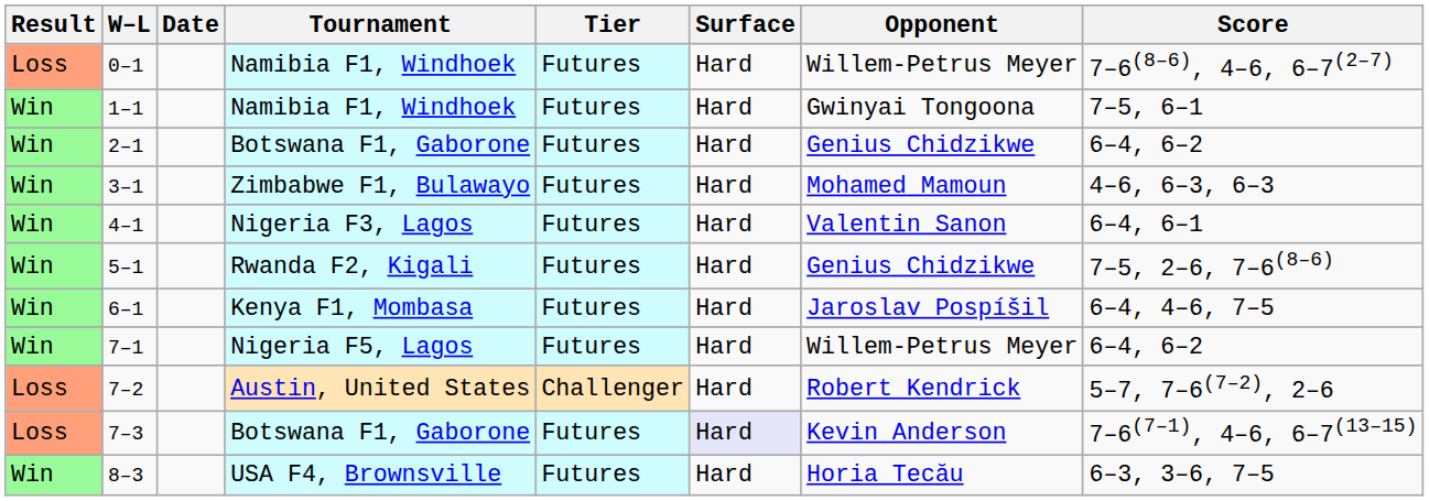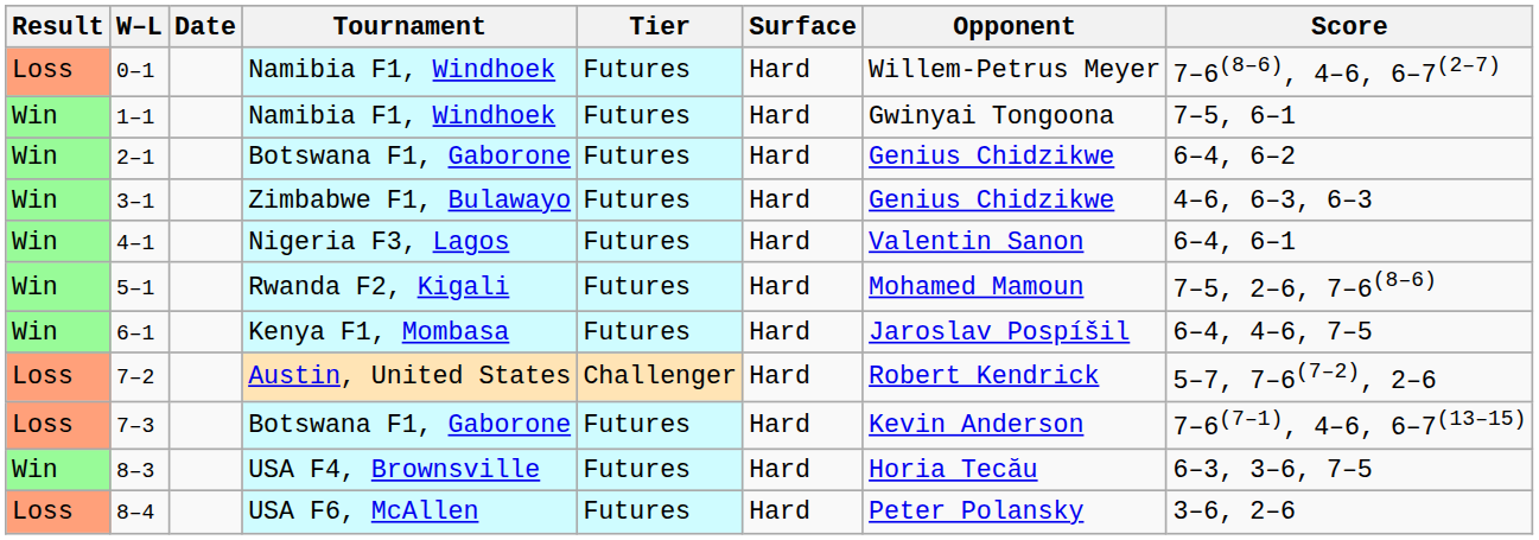 <table class="sortable wikitable">
 <tr>
 <th>Result</th>
 <th class="unsortable">W–L</th>
 <th>Date</th>
 <th>Tournament</th>
 <th>Tier</th>
 <th>Surface</th>
 <th>Opponent</th>
 <th class="unsortable">Score</th>
 </tr>
 <tr>
 <td style="background:#ffa07a;">Loss</td>
 <td><small>0–1</small></td>
 <td></td>
 <td style="background:#cffcff;">Namibia F1, <a href='#'>Windhoek</a></td>
 <td style="background:#cffcff;">Futures</td>
 <td>Hard</td>
 <td> Willem-Petrus Meyer</td>
 <td>7–6<sup>(8–6)</sup>, 4–6, 6–7<sup>(2–7)</sup></td>
 </tr>
 <tr>
 <td style="background:#98fb98;">Win</td>
 <td><small>1–1</small></td>
 <td></td>
 <td style="background:#cffcff;">Namibia F1, <a href='#'>Windhoek</a></td>
 <td style="background:#cffcff;">Futures</td>
 <td>Hard</td>
 <td> Gwinyai Tongoona</td>
 <td>7–5, 6–1</td>
 </tr>
 <tr>
 <td style="background:#98fb98;">Win</td>
 <td><small>2–1</small></td>
 <td></td>
 <td style="background:#cffcff;">Botswana F1, <a href='#'>Gaborone</a></td>
 <td style="background:#cffcff;">Futures</td>
 <td>Hard</td>
 <td> <a href='#'>Genius Chidzikwe</a></td>
 <td>6–4, 6–2</td>
 </tr>
 <tr>
 <td style="background:#98fb98;">Win</td>
 <td><small>3–1</small></td>
 <td></td>
 <td style="background:#cffcff;">Zimbabwe F1, <a href='#'>Bulawayo</a></td>
 <td style="background:#cffcff;">Futures</td>
 <td>Hard</td>
-<td> <a href='#'>Mohamed Mamoun</a></td>
+<td> <a href='#'>Genius Chidzikwe</a></td>
 <td>4–6, 6–3, 6–3</td>
 </tr>
 <tr>
 <td style="background:#98fb98;">Win</td>
 <td><small>4–1</small></td>
 <td></td>
 <td style="background:#cffcff;">Nigeria F3, <a href='#'>Lagos</a></td>
 <td style="background:#cffcff;">Futures</td>
 <td>Hard</td>
 <td> <a href='#'>Valentin Sanon</a></td>
 <td>6–4, 6–1</td>
 </tr>
 <tr>
 <td style="background:#98fb98;">Win</td>
 <td><small>5–1</small></td>
 <td></td>
 <td style="background:#cffcff;">Rwanda F2, <a href='#'>Kigali</a></td>
 <td style="background:#cffcff;">Futures</td>
 <td>Hard</td>
-<td> <a href='#'>Genius Chidzikwe</a></td>
+<td> <a href='#'>Mohamed Mamoun</a></td>
 <td>7–5, 2–6, 7–6<sup>(8–6)</sup></td>
 </tr>
 <tr>
 <td style="background:#98fb98;">Win</td>
 <td><small>6–1</small></td>
 <td></td>
 <td style="background:#cffcff;">Kenya F1, <a href='#'>Mombasa</a></td>
 <td style="background:#cffcff;">Futures</td>
 <td>Hard</td>
 <td> <a href='#'>Jaroslav Pospíšil</a></td>
 <td>6–4, 4–6, 7–5</td>
-</tr>
-<tr>
-<td style="background:#98fb98;">Win</td>
-<td><small>7–1</small></td>
-<td></td>
-<td style="background:#cffcff;">Nigeria F5, <a href='#'>Lagos</a></td>
-<td style="background:#cffcff;">Futures</td>
-<td>Hard</td>
-<td> Willem-Petrus Meyer</td>
-<td>6–4, 6–2</td>
 </tr>
 <tr>
 <td style="background:#ffa07a;">Loss</td>
 <td><small>7–2</small></td>
 <td></td>
 <td style="background:moccasin;"><a href='#'>Austin</a>, United States</td>
 <td style="background:moccasin;">Challenger</td>
 <td>Hard</td>
 <td> <a href='#'>Robert Kendrick</a></td>
 <td>5–7, 7–6<sup>(7–2)</sup>, 2–6</td>
 </tr>
 <tr>
 <td style="background:#ffa07a;">Loss</td>
 <td><small>7–3</small></td>
 <td></td>
 <td style="background:#cffcff;">Botswana F1, <a href='#'>Gaborone</a></td>
 <td style="background:#cffcff;">Futures</td>
-<td style="background: lavender;">Hard</td>
+<td>Hard</td>
 <td> <a href='#'>Kevin Anderson</a></td>
 <td>7–6<sup>(7–1)</sup>, 4–6, 6–7<sup>(13–15)</sup></td>
 </tr>
 <tr>
 <td style="background:#98fb98;">Win</td>
 <td><small>8–3</small></td>
 <td></td>
 <td style="background:#cffcff;">USA F4, <a href='#'>Brownsville</a></td>
 <td style="background:#cffcff;">Futures</td>
 <td>Hard</td>
 <td> <a href='#'>Horia Tecău</a></td>
 <td>6–3, 3–6, 7–5</td>
 </tr>
+<tr>
+<td style="background:#ffa07a;">Loss</td>
+<td><small>8–4</small></td>
+<td></td>
+<td style="background:#cffcff;">USA F6, <a href='#'>McAllen</a></td>
+<td style="background:#cffcff;">Futures</td>
+<td>Hard</td>
+<td> <a href='#'>Peter Polansky</a></td>
+<td>3–6, 2–6</td>
+</tr>
 </table>
